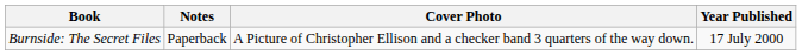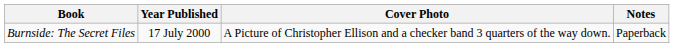 <table class="wikitable" style="text-align:center;">
 <tr>
 <th>Book</th>
+<th>Year Published</th>
+<th>Cover Photo</th>
 <th>Notes</th>
-<th>Cover Photo</th>
-<th>Year Published</th>
 </tr>
 <tr>
 <td><em>Burnside: The Secret Files</em></td>
+<td>17 July 2000</td>
+<td>A Picture of Christopher Ellison and a checker band 3 quarters of the way down.</td>
 <td>Paperback</td>
-<td>A Picture of Christopher Ellison and a checker band 3 quarters of the way down.</td>
-<td>17 July 2000</td>
 </tr>
 </table>
